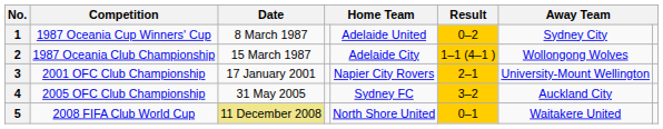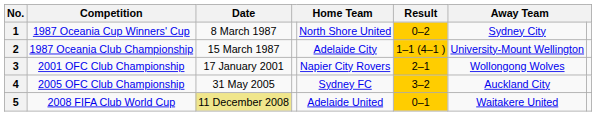 <table class="wikitable" style="text-align: center;font-size:80%;">
 <tr>
 <th>No.</th>
 <th>Competition</th>
 <th>Date</th>
 <th colspan=2>Home Team</th>
 <th>Result</th>
 <th colspan=2>Away Team</th>
 </tr>
 <tr>
 <th>1</th>
 <td><a href='#'>1987 Oceania Cup Winners' Cup</a></td>
 <td>8 March 1987</td>
 <td></td>
-<td><a href='#'>Adelaide United</a></td>
+<td><a href='#'>North Shore United</a></td>
 <td bgcolor=#FFCD00>0–2</td>
 <td><a href='#'>Sydney City</a></td>
 <td></td>
 </tr>
 <tr>
 <th>2</th>
 <td><a href='#'>1987 Oceania Club Championship</a></td>
 <td>15 March 1987</td>
 <td></td>
 <td><a href='#'>Adelaide City</a></td>
 <td bgcolor=#FFCD00>1–1 (4–1 )</td>
-<td><a href='#'>Wollongong Wolves</a></td>
+<td><a href='#'>University-Mount Wellington</a></td>
 <td></td>
 </tr>
 <tr>
 <th>3</th>
 <td><a href='#'>2001 OFC Club Championship</a></td>
 <td>17 January 2001</td>
 <td></td>
 <td><a href='#'>Napier City Rovers</a></td>
 <td bgcolor=#FFCD00>2–1</td>
-<td><a href='#'>University-Mount Wellington</a></td>
+<td><a href='#'>Wollongong Wolves</a></td>
 <td></td>
 </tr>
 <tr>
 <th>4</th>
 <td><a href='#'>2005 OFC Club Championship</a></td>
 <td>31 May 2005</td>
 <td></td>
 <td><a href='#'>Sydney FC</a></td>
 <td bgcolor=#FFCD00>3–2</td>
 <td><a href='#'>Auckland City</a></td>
 <td></td>
 </tr>
 <tr>
 <th>5</th>
 <td><a href='#'>2008 FIFA Club World Cup</a></td>
 <td style="background: khaki;">11 December 2008</td>
 <td></td>
-<td><a href='#'>North Shore United</a></td>
+<td><a href='#'>Adelaide United</a></td>
 <td bgcolor=#FFCD00>0–1</td>
 <td><a href='#'>Waitakere United</a></td>
 <td></td>
 </tr>
 </table>
